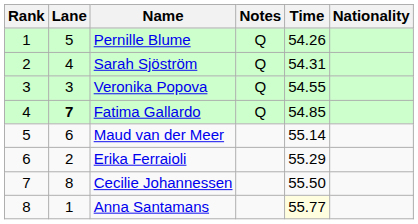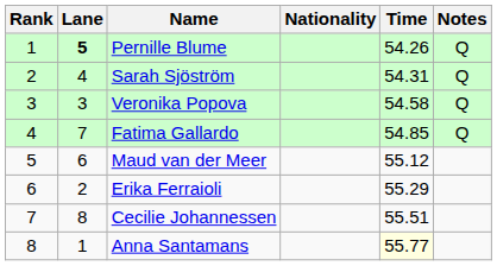 <table class="wikitable sortable" style="text-align:center">
 <tr>
 <th>Rank</th>
 <th>Lane</th>
 <th>Name</th>
+<th>Nationality</th>
+<th>Time</th>
 <th>Notes</th>
-<th>Time</th>
-<th>Nationality</th>
 </tr>
 <tr bgcolor=ccffcc>
 <td>1</td>
-<td>5</td>
+<td><strong>5</strong></td>
 <td align=left><a href='#'>Pernille Blume</a></td>
+<td align=left></td>
+<td>54.26</td>
 <td>Q</td>
-<td>54.26</td>
-<td align=left></td>
 </tr>
 <tr bgcolor=ccffcc>
 <td>2</td>
 <td>4</td>
 <td align=left><a href='#'>Sarah Sjöström</a></td>
+<td align=left></td>
+<td>54.31</td>
 <td>Q</td>
-<td>54.31</td>
-<td align=left></td>
 </tr>
 <tr bgcolor=ccffcc>
 <td>3</td>
 <td>3</td>
 <td align=left><a href='#'>Veronika Popova</a></td>
+<td align=left></td>
+<td>54.58</td>
 <td>Q</td>
-<td>54.55</td>
-<td align=left></td>
 </tr>
 <tr bgcolor=ccffcc>
 <td>4</td>
-<td><strong>7</strong></td>
+<td>7</td>
 <td align=left><a href='#'>Fatima Gallardo</a></td>
+<td align=left></td>
+<td>54.85</td>
 <td>Q</td>
-<td>54.85</td>
-<td align=left></td>
 </tr>
 <tr>
 <td>5</td>
 <td>6</td>
 <td align=left><a href='#'>Maud van der Meer</a></td>
+<td align=left></td>
+<td>55.12</td>
 <td></td>
-<td>55.14</td>
-<td align=left></td>
 </tr>
 <tr>
 <td>6</td>
 <td>2</td>
 <td align=left><a href='#'>Erika Ferraioli</a></td>
+<td align=left></td>
+<td>55.29</td>
 <td></td>
-<td>55.29</td>
-<td align=left></td>
 </tr>
 <tr>
 <td>7</td>
 <td>8</td>
 <td align=left><a href='#'>Cecilie Johannessen</a></td>
+<td align=left></td>
+<td>55.51</td>
 <td></td>
-<td>55.50</td>
-<td align=left></td>
 </tr>
 <tr>
 <td>8</td>
 <td>1</td>
 <td align=left><a href='#'>Anna Santamans</a></td>
+<td align=left></td>
+<td style="background: lightyellow;">55.77</td>
 <td></td>
-<td style="background: lightyellow;">55.77</td>
-<td align=left></td>
 </tr>
 </table>
